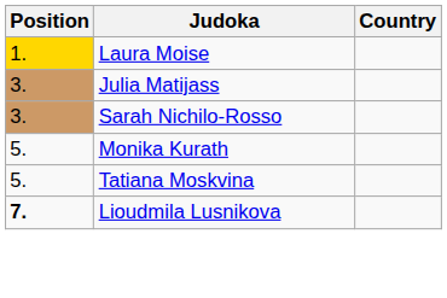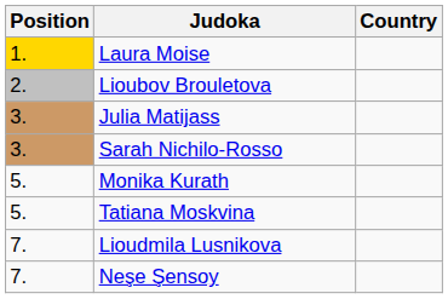 <table class=wikitable>
 <tr>
 <th width=10>Position</th>
 <th width=200>Judoka</th>
 <th width=10>Country</th>
 </tr>
 <tr>
 <td bgcolor=gold>1.</td>
 <td><a href='#'>Laura Moise</a></td>
+<td></td>
+</tr>
+<tr>
+<td bgcolor="silver">2.</td>
+<td><a href='#'>Lioubov Brouletova</a></td>
 <td></td>
 </tr>
 <tr>
 <td bgcolor="CC9966">3.</td>
 <td><a href='#'>Julia Matijass</a></td>
 <td></td>
 </tr>
 <tr>
 <td bgcolor="CC9966">3.</td>
 <td><a href='#'>Sarah Nichilo-Rosso</a></td>
 <td></td>
 </tr>
 <tr>
 <td>5.</td>
 <td><a href='#'>Monika Kurath</a></td>
 <td></td>
 </tr>
 <tr>
 <td>5.</td>
 <td><a href='#'>Tatiana Moskvina</a></td>
 <td></td>
 </tr>
 <tr>
-<td><strong>7.</strong></td>
+<td>7.</td>
 <td><a href='#'>Lioudmila Lusnikova</a></td>
 <td></td>
 </tr>
+<tr>
+<td>7.</td>
+<td><a href='#'>Neşe Şensoy</a></td>
+<td></td>
+</tr>
 </table>
